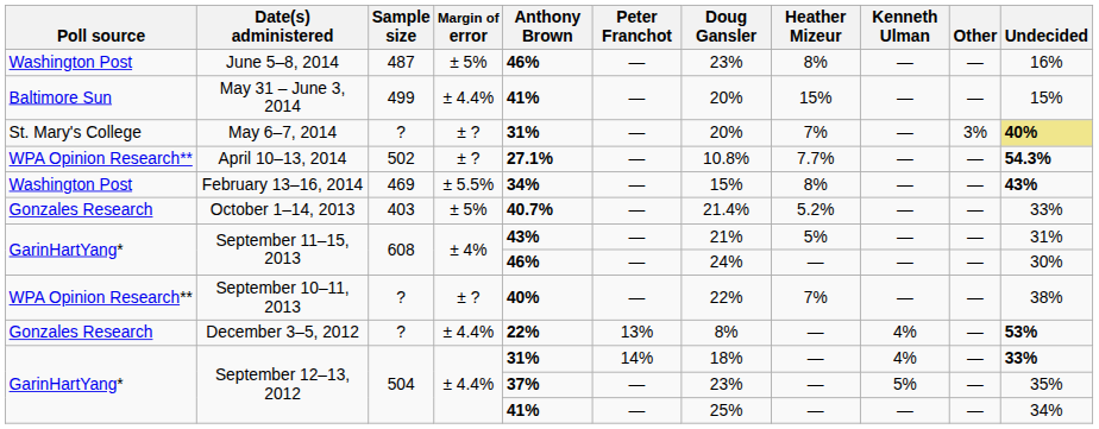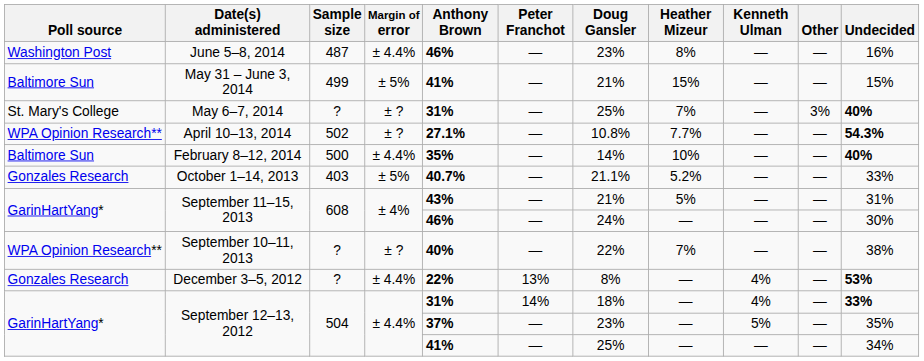 <table class="wikitable">
 <tr valign= bottom>
 <th style="width:180px;">Poll source</th>
 <th style="width:160px;">Date(s)<br>administered</th>
 <th class=small>Sample<br>size</th>
 <th class=small><small>Margin of</small><br>error</th>
 <th style="width:80px;">Anthony<br>Brown</th>
 <th style="width:80px;">Peter<br>Franchot</th>
 <th style="width:80px;">Doug<br>Gansler</th>
 <th style="width:80px;">Heather<br>Mizeur</th>
 <th style="width:80px;">Kenneth<br>Ulman</th>
 <th>Other</th>
 <th>Undecided</th>
 </tr>
 <tr>
 <td><a href='#'>Washington Post</a></td>
 <td align=center>June 5–8, 2014</td>
 <td align=center>487</td>
-<td align=center>± 5%</td>
+<td align=center>± 4.4%</td>
 <td><strong>46%</strong></td>
 <td align=center>—</td>
 <td align=center>23%</td>
 <td align=center>8%</td>
 <td align=center>—</td>
 <td align=center>—</td>
 <td align=center>16%</td>
 </tr>
 <tr>
 <td><a href='#'>Baltimore Sun</a></td>
 <td align=center>May 31 – June 3, 2014</td>
 <td align=center>499</td>
-<td align=center>± 4.4%</td>
+<td align=center>± 5%</td>
 <td><strong>41%</strong></td>
 <td align=center>—</td>
-<td align=center>20%</td>
+<td align=center>21%</td>
 <td align=center>15%</td>
 <td align=center>—</td>
 <td align=center>—</td>
 <td align=center>15%</td>
 </tr>
 <tr>
 <td>St. Mary's College</td>
 <td align=center>May 6–7, 2014</td>
 <td align=center>?</td>
 <td align=center>± ?</td>
 <td><strong>31%</strong></td>
 <td align=center>—</td>
-<td align=center>20%</td>
+<td align=center>25%</td>
 <td align=center>7%</td>
 <td align=center>—</td>
 <td align=center>3%</td>
-<td style="background: khaki;"><strong>40%</strong></td>
+<td><strong>40%</strong></td>
 </tr>
 <tr>
 <td><a href='#'>WPA Opinion Research**</a></td>
 <td align=center>April 10–13, 2014</td>
 <td align=center>502</td>
 <td align=center>± ?</td>
 <td><strong>27.1%</strong></td>
 <td align=center>—</td>
 <td align=center>10.8%</td>
 <td align=center>7.7%</td>
 <td align=center>—</td>
 <td align=center>—</td>
 <td><strong>54.3%</strong></td>
 </tr>
 <tr>
-<td><a href='#'>Washington Post</a></td>
-<td align=center>February 13–16, 2014</td>
-<td align=center>469</td>
-<td align=center>± 5.5%</td>
-<td><strong>34%</strong></td>
+<td><a href='#'>Baltimore Sun</a></td>
+<td align=center>February 8–12, 2014</td>
+<td align=center>500</td>
+<td align=center>± 4.4%</td>
+<td><strong>35%</strong></td>
 <td align=center>—</td>
-<td align=center>15%</td>
-<td align=center>8%</td>
+<td align=center>14%</td>
+<td align=center>10%</td>
 <td align=center>—</td>
 <td align=center>—</td>
-<td><strong>43%</strong></td>
+<td><strong>40%</strong></td>
 </tr>
 <tr>
 <td><a href='#'>Gonzales Research</a></td>
 <td align=center>October 1–14, 2013</td>
 <td align=center>403</td>
 <td align=center>± 5%</td>
 <td><strong>40.7%</strong></td>
 <td align=center>—</td>
-<td align=center>21.4%</td>
+<td align=center>21.1%</td>
 <td align=center>5.2%</td>
 <td align=center>—</td>
 <td align=center>—</td>
 <td align=center>33%</td>
 </tr>
 <tr>
 <td rowspan=2><a href='#'>GarinHartYang</a>*</td>
 <td rowspan="2" style="text-align:center;">September 11–15, 2013</td>
 <td rowspan="2" style="text-align:center;">608</td>
 <td rowspan="2" style="text-align:center;">± 4%</td>
 <td><strong>43%</strong></td>
 <td align=center>—</td>
 <td align=center>21%</td>
 <td align=center>5%</td>
 <td align=center>—</td>
 <td align=center>—</td>
 <td align=center>31%</td>
 </tr>
 <tr>
 <td><strong>46%</strong></td>
 <td align=center>—</td>
 <td align=center>24%</td>
 <td align=center>—</td>
 <td align=center>—</td>
 <td align=center>—</td>
 <td align=center>30%</td>
 </tr>
 <tr>
 <td><a href='#'>WPA Opinion Research</a>**</td>
 <td align=center>September 10–11, 2013</td>
 <td align=center>?</td>
 <td align=center>± ?</td>
 <td><strong>40%</strong></td>
 <td align=center>—</td>
 <td align=center>22%</td>
 <td align=center>7%</td>
 <td align=center>—</td>
 <td align=center>—</td>
 <td align=center>38%</td>
 </tr>
 <tr>
 <td><a href='#'>Gonzales Research</a></td>
 <td align=center>December 3–5, 2012</td>
 <td align=center>?</td>
 <td align=center>± 4.4%</td>
 <td><strong>22%</strong></td>
 <td align=center>13%</td>
 <td align=center>8%</td>
 <td align=center>—</td>
 <td align=center>4%</td>
 <td align=center>—</td>
 <td><strong>53%</strong></td>
 </tr>
 <tr>
 <td rowspan=3><a href='#'>GarinHartYang</a>*</td>
 <td rowspan="3" style="text-align:center;">September 12–13, 2012</td>
 <td rowspan="3" style="text-align:center;">504</td>
 <td rowspan="3" style="text-align:center;">± 4.4%</td>
 <td><strong>31%</strong></td>
 <td align=center>14%</td>
 <td align=center>18%</td>
 <td align=center>—</td>
 <td align=center>4%</td>
 <td align=center>—</td>
 <td><strong>33%</strong></td>
 </tr>
 <tr>
 <td><strong>37%</strong></td>
 <td align=center>—</td>
 <td align=center>23%</td>
 <td align=center>—</td>
 <td align=center>5%</td>
 <td align=center>—</td>
 <td align=center>35%</td>
 </tr>
 <tr>
 <td><strong>41%</strong></td>
 <td align=center>—</td>
 <td align=center>25%</td>
 <td align=center>—</td>
 <td align=center>—</td>
 <td align=center>—</td>
 <td align=center>34%</td>
 </tr>
 </table>
